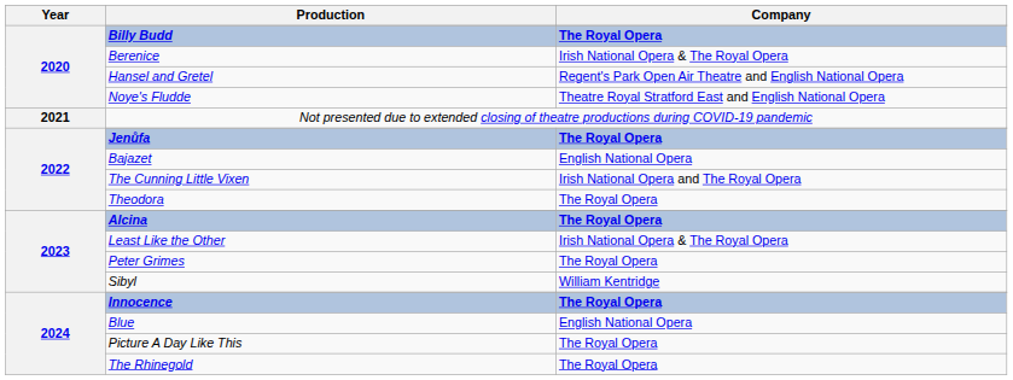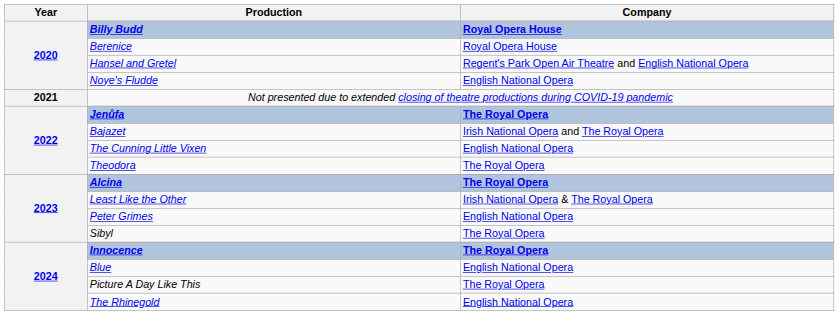 <table class="wikitable" style="width:98%;">
 <tr style="background:#bebebe;">
 <th style="width:10%;">Year</th>
 <th style="width:45%;">Production</th>
 <th style="width:45%;">Company</th>
 </tr>
 <tr>
 <th rowspan="5" align="center"><a href='#'>2020</a></th>
 </tr>
 <tr style="background:#B0C4DE">
 <td><strong><em><a href='#'>Billy Budd</a></em></strong></td>
-<td><strong><a href='#'>The Royal Opera</a></strong></td>
+<td><strong><a href='#'>Royal Opera House</a></strong></td>
 </tr>
 <tr>
 <td><a href='#'><em>Berenice</em></a></td>
-<td><a href='#'>Irish National Opera</a> & <a href='#'>The Royal Opera</a></td>
+<td><a href='#'>Royal Opera House</a></td>
 </tr>
 <tr>
 <td><a href='#'><em>Hansel and Gretel</em></a></td>
 <td><a href='#'>Regent's Park Open Air Theatre</a> and <a href='#'>English National Opera</a></td>
 </tr>
 <tr>
 <td><em><a href='#'>Noye's Fludde</a></em></td>
-<td><a href='#'>Theatre Royal Stratford East</a> and <a href='#'>English National Opera</a></td>
+<td><a href='#'>English National Opera</a></td>
 </tr>
 <tr>
 <th align="center">2021</th>
 <td colspan=2 align="center"><em>Not presented due to extended <a href='#'>closing of theatre productions during COVID-19 pandemic</a></em></td>
 </tr>
 <tr>
 <th rowspan="5" align="center"><a href='#'>2022</a></th>
 </tr>
 <tr style="background:#B0C4DE">
 <td><strong><em><a href='#'>Jenůfa</a></em></strong></td>
 <td><strong><a href='#'>The Royal Opera</a></strong></td>
 </tr>
 <tr>
 <td><em><a href='#'>Bajazet</a></em></td>
-<td><a href='#'>English National Opera</a></td>
+<td><a href='#'>Irish National Opera</a> and <a href='#'>The Royal Opera</a></td>
 </tr>
 <tr>
 <td><em><a href='#'>The Cunning Little Vixen</a></em></td>
-<td><a href='#'>Irish National Opera</a> and <a href='#'>The Royal Opera</a></td>
+<td><a href='#'>English National Opera</a></td>
 </tr>
 <tr>
 <td><em><a href='#'>Theodora</a></em></td>
 <td><a href='#'>The Royal Opera</a></td>
 </tr>
 <tr>
 <th rowspan="5" align="center"><a href='#'>2023</a></th>
 </tr>
 <tr style="background:#B0C4DE">
 <td><strong><em><a href='#'>Alcina</a></em></strong></td>
 <td><strong><a href='#'>The Royal Opera</a></strong></td>
 </tr>
 <tr>
 <td><em><a href='#'>Least Like the Other</a></em></td>
 <td><a href='#'>Irish National Opera</a> & <a href='#'>The Royal Opera</a></td>
 </tr>
 <tr>
 <td><em><a href='#'>Peter Grimes</a></em></td>
-<td><a href='#'>The Royal Opera</a></td>
+<td><a href='#'>English National Opera</a></td>
 </tr>
 <tr>
 <td><em>Sibyl</em></td>
-<td><a href='#'>William Kentridge</a></td>
+<td><a href='#'>The Royal Opera</a></td>
 </tr>
 <tr>
 <th rowspan="7" align="center"><a href='#'>2024</a></th>
 </tr>
 <tr style="background:#B0C4DE">
 <td><strong><em><a href='#'>Innocence</a></em></strong></td>
 <td><strong><a href='#'>The Royal Opera</a></strong></td>
 </tr>
 <tr>
 <td><em><a href='#'>Blue</a></em></td>
 <td><a href='#'>English National Opera</a></td>
 </tr>
 <tr>
 <td><em>Picture A Day Like This</em></td>
 <td><a href='#'>The Royal Opera</a></td>
 </tr>
 <tr>
 <td><em><a href='#'>The Rhinegold</a></em></td>
-<td><a href='#'>The Royal Opera</a></td>
+<td><a href='#'>English National Opera</a></td>
 </tr>
 </table>
